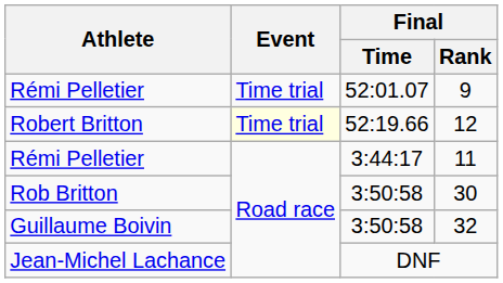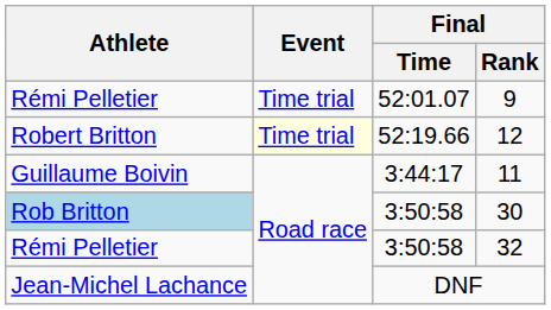 <table class="wikitable" border="1" style="font-size:90%">
 <tr>
 <th rowspan=2>Athlete</th>
 <th rowspan=2>Event</th>
 <th colspan=2>Final</th>
 </tr>
 <tr>
 <th>Time</th>
 <th>Rank</th>
 </tr>
 <tr>
 <td><a href='#'>Rémi Pelletier</a></td>
 <td><a href='#'>Time trial</a></td>
 <td align=center>52:01.07</td>
 <td align=center>9</td>
 </tr>
 <tr>
 <td><a href='#'>Robert Britton</a></td>
 <td style="background: lightyellow;"><a href='#'>Time trial</a></td>
 <td align=center>52:19.66</td>
 <td align=center>12</td>
 </tr>
 <tr>
-<td><a href='#'>Rémi Pelletier</a></td>
+<td><a href='#'>Guillaume Boivin</a></td>
 <td align=center rowspan=4><a href='#'>Road race</a></td>
 <td align=center>3:44:17</td>
 <td align=center>11</td>
 </tr>
 <tr>
-<td><a href='#'>Rob Britton</a></td>
+<td style="background: lightblue;"><a href='#'>Rob Britton</a></td>
 <td align=center>3:50:58</td>
 <td align=center>30</td>
 </tr>
 <tr>
-<td><a href='#'>Guillaume Boivin</a></td>
+<td><a href='#'>Rémi Pelletier</a></td>
 <td align=center>3:50:58</td>
 <td align=center>32</td>
 </tr>
 <tr>
 <td><a href='#'>Jean-Michel Lachance</a></td>
 <td align="center" colspan="7">DNF</td>
 </tr>
 </table>
